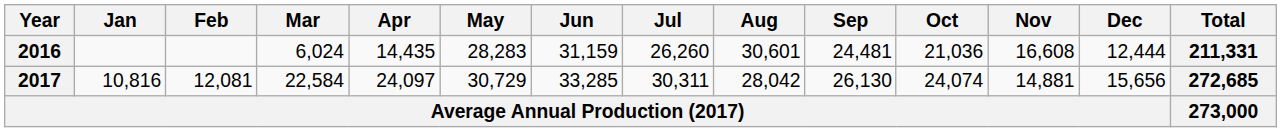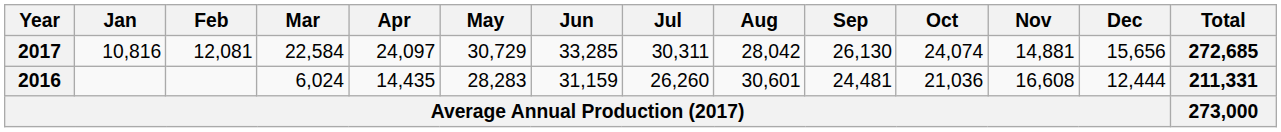 <table class=wikitable style="text-align:right; font-size:0.9em; width:950px;">
 <tr>
 <th>Year</th>
 <th>Jan</th>
 <th>Feb</th>
 <th>Mar</th>
 <th>Apr</th>
 <th>May</th>
 <th>Jun</th>
 <th>Jul</th>
 <th>Aug</th>
 <th>Sep</th>
 <th>Oct</th>
 <th>Nov</th>
 <th>Dec</th>
 <th>Total</th>
 </tr>
 <tr>
+<th>2017</th>
+<td>10,816</td>
+<td>12,081</td>
+<td>22,584</td>
+<td>24,097</td>
+<td>30,729</td>
+<td>33,285</td>
+<td>30,311</td>
+<td>28,042</td>
+<td>26,130</td>
+<td>24,074</td>
+<td>14,881</td>
+<td>15,656</td>
+<th>272,685</th>
+</tr>
+<tr>
 <th>2016</th>
 <td></td>
 <td></td>
 <td>6,024</td>
 <td>14,435</td>
 <td>28,283</td>
 <td>31,159</td>
 <td>26,260</td>
 <td>30,601</td>
 <td>24,481</td>
 <td>21,036</td>
 <td>16,608</td>
 <td>12,444</td>
 <th>211,331</th>
 </tr>
 <tr>
-<th>2017</th>
-<td>10,816</td>
-<td>12,081</td>
-<td>22,584</td>
-<td>24,097</td>
-<td>30,729</td>
-<td>33,285</td>
-<td>30,311</td>
-<td>28,042</td>
-<td>26,130</td>
-<td>24,074</td>
-<td>14,881</td>
-<td>15,656</td>
-<th>272,685</th>
-</tr>
-<tr>
 <th colspan=13>Average Annual Production (2017)</th>
 <th>273,000</th>
 </tr>
 </table>
